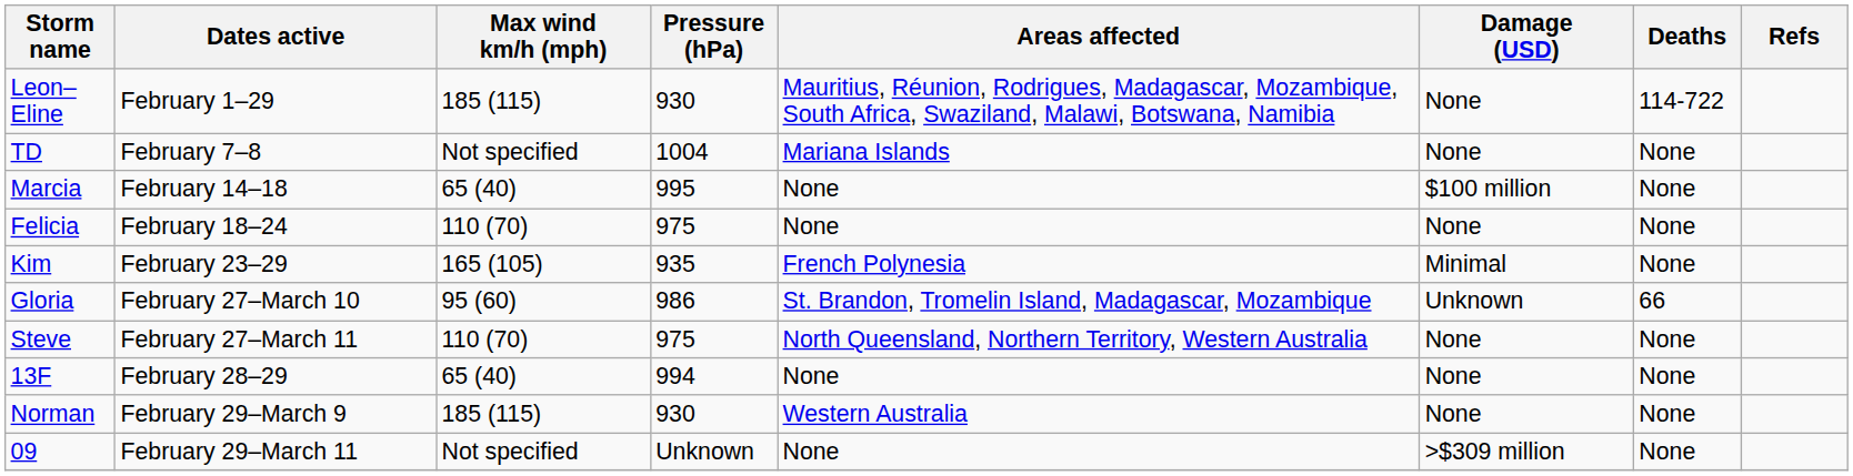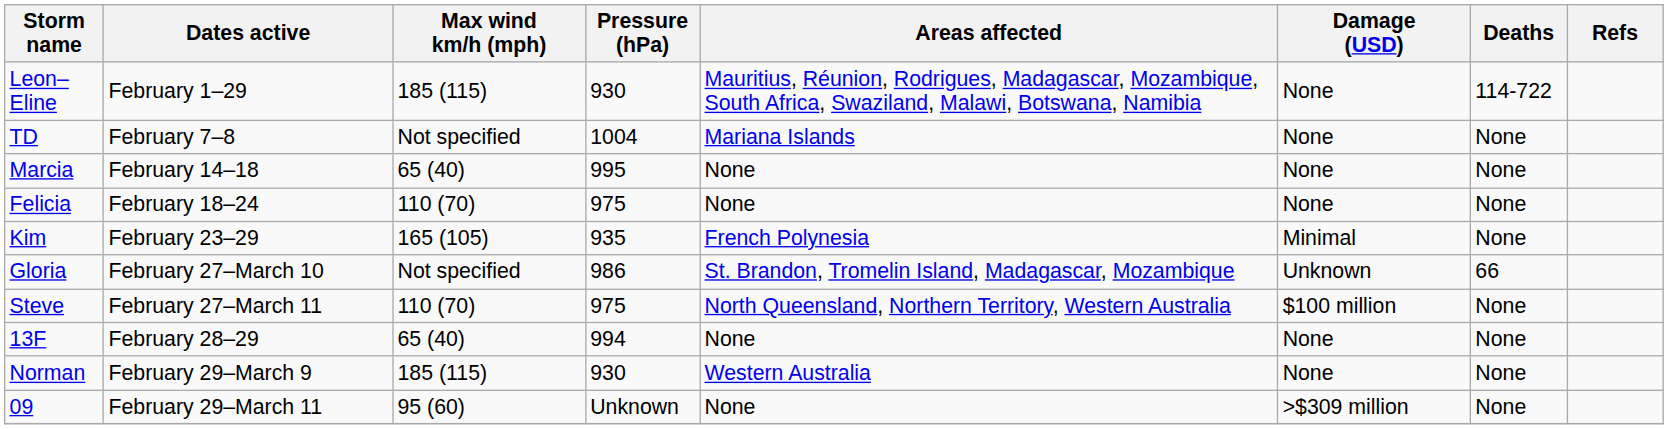 <table class="wikitable sortable">
 <tr>
 <th width="5%">Storm name</th>
 <th width="15%">Dates active</th>
 <th width="10%">Max wind<br>km/h (mph)</th>
 <th width="5%">Pressure<br>(hPa)</th>
 <th width="30%">Areas affected</th>
 <th width="10%">Damage<br>(<a href='#'>USD</a>)</th>
 <th width="5%">Deaths</th>
 <th width="5%">Refs</th>
 </tr>
 <tr>
 <td><a href='#'>Leon–Eline</a></td>
 <td>February 1–29</td>
 <td>185 (115)</td>
 <td>930</td>
 <td><a href='#'>Mauritius</a>, <a href='#'>Réunion</a>, <a href='#'>Rodrigues</a>, <a href='#'>Madagascar</a>, <a href='#'>Mozambique</a>, <a href='#'>South Africa</a>, <a href='#'>Swaziland</a>, <a href='#'>Malawi</a>, <a href='#'>Botswana</a>, <a href='#'>Namibia</a></td>
 <td>None</td>
 <td>114-722</td>
 <td></td>
 </tr>
 <tr>
 <td><a href='#'>TD</a></td>
 <td>February 7–8</td>
 <td>Not specified</td>
 <td>1004</td>
 <td><a href='#'>Mariana Islands</a></td>
 <td>None</td>
 <td>None</td>
 <td></td>
 </tr>
 <tr>
 <td><a href='#'>Marcia</a></td>
 <td>February 14–18</td>
 <td>65 (40)</td>
 <td>995</td>
 <td>None</td>
-<td>$100 million</td>
+<td>None</td>
 <td>None</td>
 <td></td>
 </tr>
 <tr>
 <td><a href='#'>Felicia</a></td>
 <td>February 18–24</td>
 <td>110 (70)</td>
 <td>975</td>
 <td>None</td>
 <td>None</td>
 <td>None</td>
 <td></td>
 </tr>
 <tr>
 <td><a href='#'>Kim</a></td>
 <td>February 23–29</td>
 <td>165 (105)</td>
 <td>935</td>
 <td><a href='#'>French Polynesia</a></td>
 <td>Minimal</td>
 <td>None</td>
 <td></td>
 </tr>
 <tr>
 <td><a href='#'>Gloria</a></td>
 <td>February 27–March 10</td>
-<td>95 (60)</td>
+<td>Not specified</td>
 <td>986</td>
 <td><a href='#'>St. Brandon</a>, <a href='#'>Tromelin Island</a>, <a href='#'>Madagascar</a>, <a href='#'>Mozambique</a></td>
 <td>Unknown</td>
 <td>66</td>
 <td></td>
 </tr>
 <tr>
 <td><a href='#'>Steve</a></td>
 <td>February 27–March 11</td>
 <td>110 (70)</td>
 <td>975</td>
 <td><a href='#'>North Queensland</a>, <a href='#'>Northern Territory</a>, <a href='#'>Western Australia</a></td>
-<td>None</td>
+<td>$100 million</td>
 <td>None</td>
 <td></td>
 </tr>
 <tr>
 <td><a href='#'>13F</a></td>
 <td>February 28–29</td>
 <td>65 (40)</td>
 <td>994</td>
 <td>None</td>
 <td>None</td>
 <td>None</td>
 <td></td>
 </tr>
 <tr>
 <td><a href='#'>Norman</a></td>
 <td>February 29–March 9</td>
 <td>185 (115)</td>
 <td>930</td>
 <td><a href='#'>Western Australia</a></td>
 <td>None</td>
 <td>None</td>
 <td></td>
 </tr>
 <tr>
 <td><a href='#'>09</a></td>
 <td>February 29–March 11</td>
-<td>Not specified</td>
+<td>95 (60)</td>
 <td>Unknown</td>
 <td>None</td>
 <td>>$309 million</td>
 <td>None</td>
 <td></td>
 </tr>
 <tr>
 </tr>
 </table>
